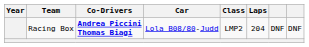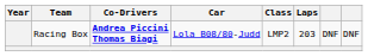 <table class="wikitable" style="font-size:90%">
 <tr>
 <th>Year</th>
 <th>Team</th>
 <th>Co-Drivers</th>
 <th>Car</th>
 <th>Class</th>
 <th>Laps</th>
 <th></th>
 <th></th>
 </tr>
 <tr align="center">
 <th></th>
 <td align="left"> Racing Box</td>
 <td align="left"><strong> <a href='#'>Andrea Piccini</a><br> <a href='#'>Thomas Biagi</a></strong></td>
 <td align="left"><a href='#'>Lola B08/80</a>-<a href='#'>Judd</a></td>
 <td>LMP2</td>
-<td>204</td>
+<td>203</td>
 <td>DNF</td>
 <td>DNF</td>
 </tr>
 <tr>
 <th colspan="8"></th>
 </tr>
 </table>
